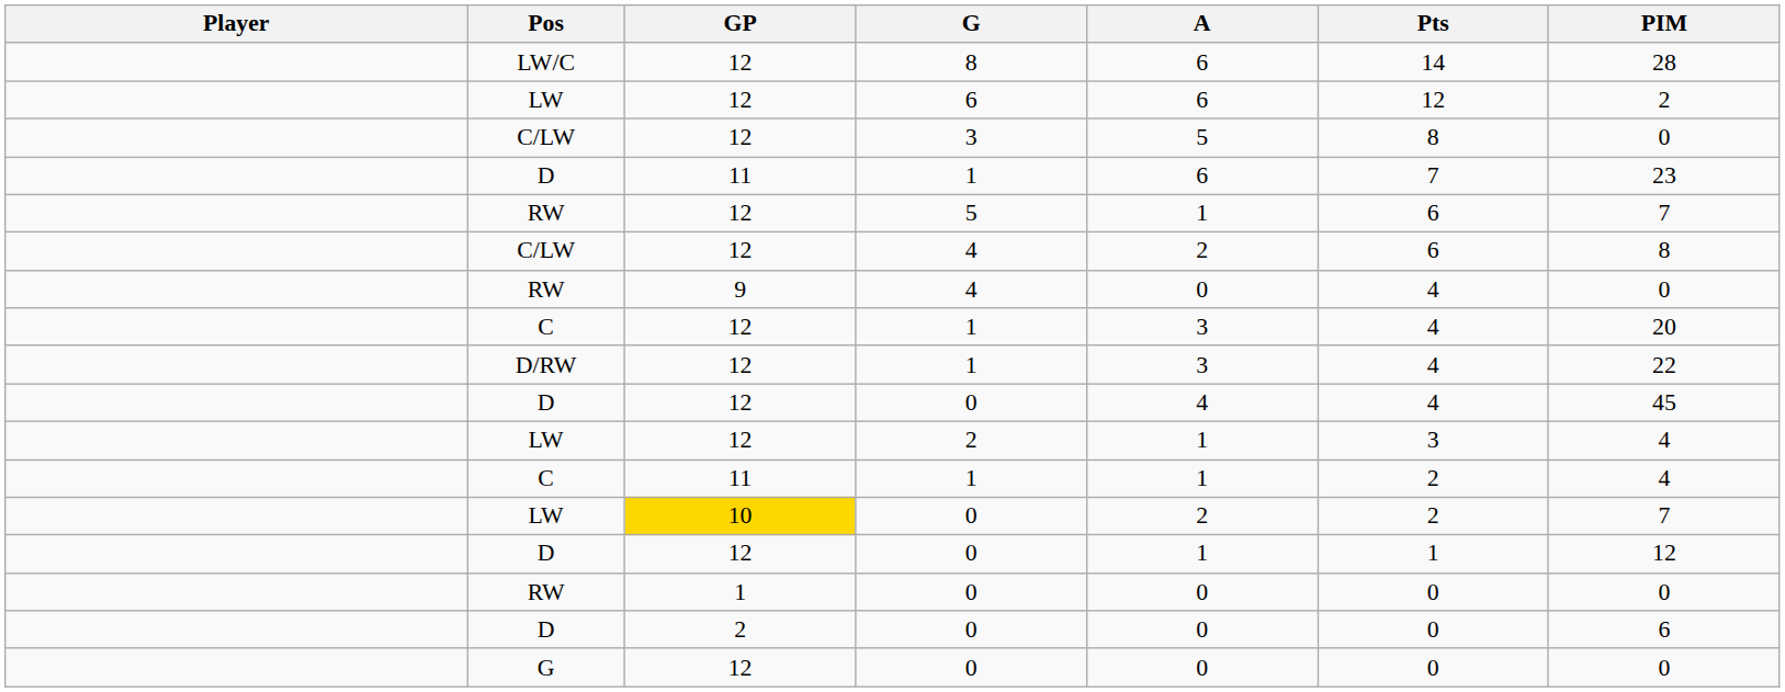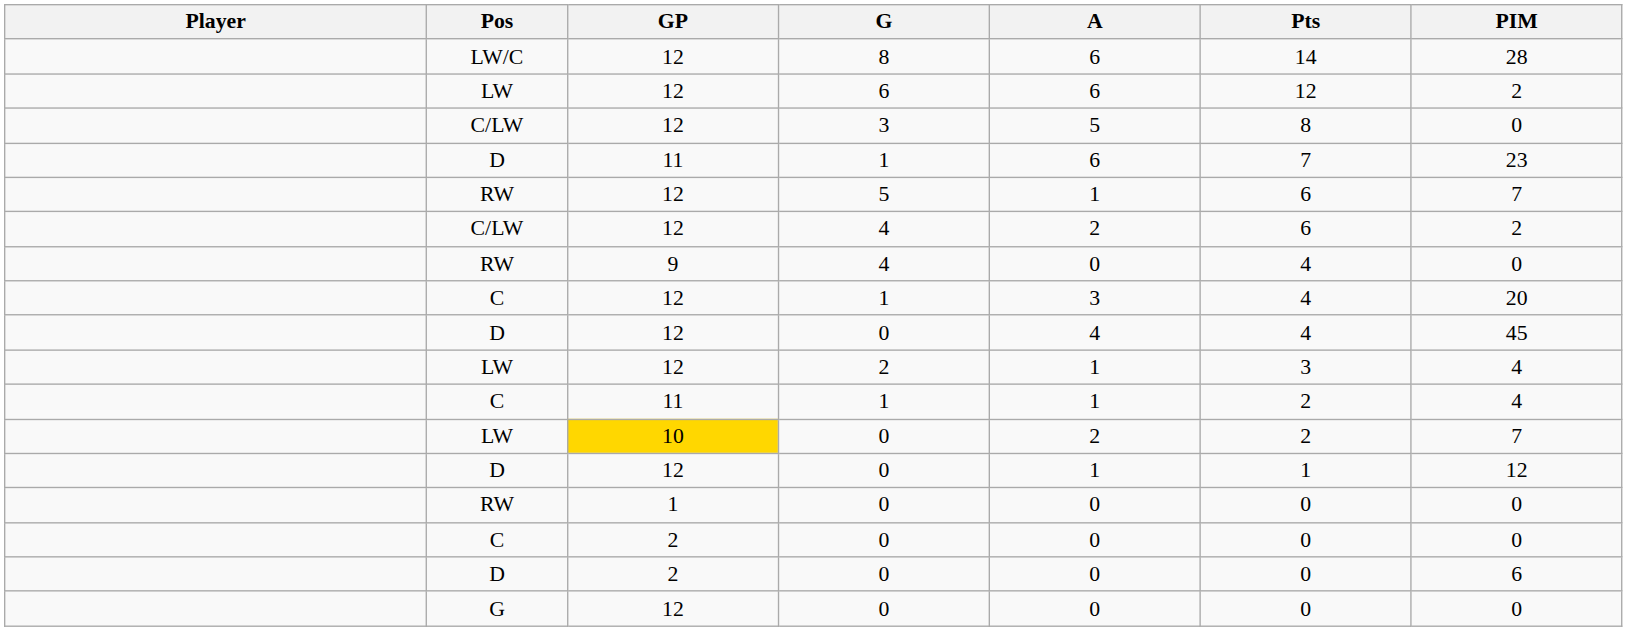 <table class="wikitable sortable" width="60%">
 <tr ALIGN="center">
 <th bgcolor="#DDDDFF" width="10%">Player</th>
 <th bgcolor="#DDDDFF" width="3%" title="Position">Pos</th>
 <th bgcolor="#DDDDFF" width="5%" title="Games played">GP</th>
 <th bgcolor="#DDDDFF" width="5%" title="Goals">G</th>
 <th bgcolor="#DDDDFF" width="5%" title="Assists">A</th>
 <th bgcolor="#DDDDFF" width="5%" title="Points">Pts</th>
 <th bgcolor="#DDDDFF" width="5%" title="Penalties in Minutes">PIM</th>
 </tr>
 <tr align="center">
 <td align="right"></td>
 <td>LW/C</td>
 <td>12</td>
 <td>8</td>
 <td>6</td>
 <td>14</td>
 <td>28</td>
 </tr>
 <tr align="center">
 <td align="right"></td>
 <td>LW</td>
 <td>12</td>
 <td>6</td>
 <td>6</td>
 <td>12</td>
 <td>2</td>
 </tr>
 <tr align="center">
 <td align="right"></td>
 <td>C/LW</td>
 <td>12</td>
 <td>3</td>
 <td>5</td>
 <td>8</td>
 <td>0</td>
 </tr>
 <tr align="center">
 <td align="right"></td>
 <td>D</td>
 <td>11</td>
 <td>1</td>
 <td>6</td>
 <td>7</td>
 <td>23</td>
 </tr>
 <tr align="center">
 <td align="right"></td>
 <td>RW</td>
 <td>12</td>
 <td>5</td>
 <td>1</td>
 <td>6</td>
 <td>7</td>
 </tr>
 <tr align="center">
 <td align="right"></td>
 <td>C/LW</td>
 <td>12</td>
 <td>4</td>
 <td>2</td>
 <td>6</td>
-<td>8</td>
+<td>2</td>
 </tr>
 <tr align="center">
 <td align="right"></td>
 <td>RW</td>
 <td>9</td>
 <td>4</td>
 <td>0</td>
 <td>4</td>
 <td>0</td>
 </tr>
 <tr align="center">
 <td align="right"></td>
 <td>C</td>
 <td>12</td>
 <td>1</td>
 <td>3</td>
 <td>4</td>
 <td>20</td>
-</tr>
-<tr align="center">
-<td align="right"></td>
-<td>D/RW</td>
-<td>12</td>
-<td>1</td>
-<td>3</td>
-<td>4</td>
-<td>22</td>
 </tr>
 <tr align="center">
 <td align="right"></td>
 <td>D</td>
 <td>12</td>
 <td>0</td>
 <td>4</td>
 <td>4</td>
 <td>45</td>
 </tr>
 <tr align="center">
 <td align="right"></td>
 <td>LW</td>
 <td>12</td>
 <td>2</td>
 <td>1</td>
 <td>3</td>
 <td>4</td>
 </tr>
 <tr align="center">
 <td align="right"></td>
 <td>C</td>
 <td>11</td>
 <td>1</td>
 <td>1</td>
 <td>2</td>
 <td>4</td>
 </tr>
 <tr align="center">
 <td align="right"></td>
 <td>LW</td>
 <td style="background: gold;">10</td>
 <td>0</td>
 <td>2</td>
 <td>2</td>
 <td>7</td>
 </tr>
 <tr align="center">
 <td align="right"></td>
 <td>D</td>
 <td>12</td>
 <td>0</td>
 <td>1</td>
 <td>1</td>
 <td>12</td>
 </tr>
 <tr align="center">
 <td align="right"></td>
 <td>RW</td>
 <td>1</td>
 <td>0</td>
 <td>0</td>
 <td>0</td>
 <td>0</td>
 </tr>
 <tr align="center">
 <td align="right"></td>
+<td>C</td>
+<td>2</td>
+<td>0</td>
+<td>0</td>
+<td>0</td>
+<td>0</td>
+</tr>
+<tr align="center">
+<td align="right"></td>
 <td>D</td>
 <td>2</td>
 <td>0</td>
 <td>0</td>
 <td>0</td>
 <td>6</td>
 </tr>
 <tr align="center">
 <td align="right"></td>
 <td>G</td>
 <td>12</td>
 <td>0</td>
 <td>0</td>
 <td>0</td>
 <td>0</td>
 </tr>
 </table>
